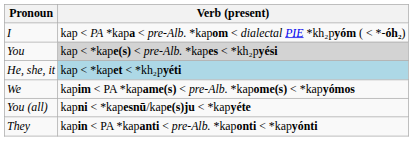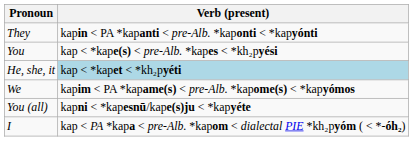 <table class="wikitable sortable">
 <tr>
 <th>Pronoun</th>
 <th>Verb (present)</th>
 </tr>
 <tr>
-<td><em>I</em></td>
-<td>kap < <em>PA</em> *kap<strong>a</strong> < <em>pre-Alb.</em> *kap<strong>om</strong> < <em>dialectal <a href='#'>PIE</a></em> *kh₂p<strong>yóm</strong> ( < *-<strong>óh₂</strong>)</td>
+<td><em>They</em></td>
+<td>kap<strong>in</strong> < PA *kap<strong>anti</strong> < <em>pre-Alb.</em> *kap<strong>onti</strong> < *kap<strong>yónti</strong></td>
 </tr>
 <tr>
 <td><em>You</em></td>
-<td style="background: lightgrey;">kap < *kap<strong>e(s)</strong> < <em>pre-Alb.</em> *kap<strong>es</strong> < *kh₂p<strong>yési</strong></td>
+<td>kap < *kap<strong>e(s)</strong> < <em>pre-Alb.</em> *kap<strong>es</strong> < *kh₂p<strong>yési</strong></td>
 </tr>
 <tr>
 <td><em>He, she, it</em></td>
 <td style="background: lightblue;">kap < *kap<strong>et</strong> < *kh₂p<strong>yéti</strong></td>
 </tr>
 <tr>
 <td><em>We</em></td>
 <td>kap<strong>im</strong> < PA *kap<strong>ame(s)</strong> < <em>pre-Alb.</em> *kap<strong>ome(s)</strong> < *kap<strong>yómos</strong></td>
 </tr>
 <tr>
 <td><em>You (all)</em></td>
 <td>kap<strong>ni</strong> < *kap<strong>esnū</strong>/kap<strong>e(s)ju</strong> < *kap<strong>yéte</strong></td>
 </tr>
 <tr>
-<td><em>They</em></td>
-<td>kap<strong>in</strong> < PA *kap<strong>anti</strong> < <em>pre-Alb.</em> *kap<strong>onti</strong> < *kap<strong>yónti</strong></td>
+<td><em>I</em></td>
+<td>kap < <em>PA</em> *kap<strong>a</strong> < <em>pre-Alb.</em> *kap<strong>om</strong> < <em>dialectal <a href='#'>PIE</a></em> *kh₂p<strong>yóm</strong> ( < *-<strong>óh₂</strong>)</td>
 </tr>
 </table>
